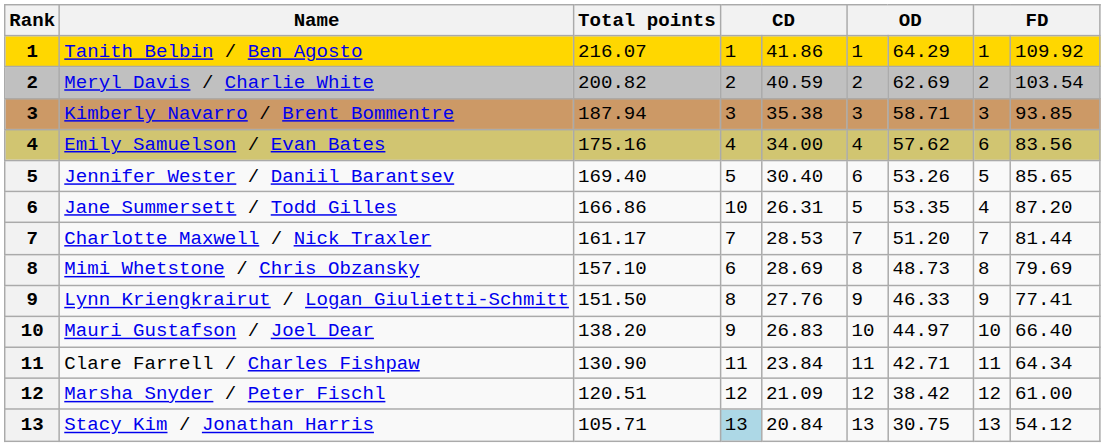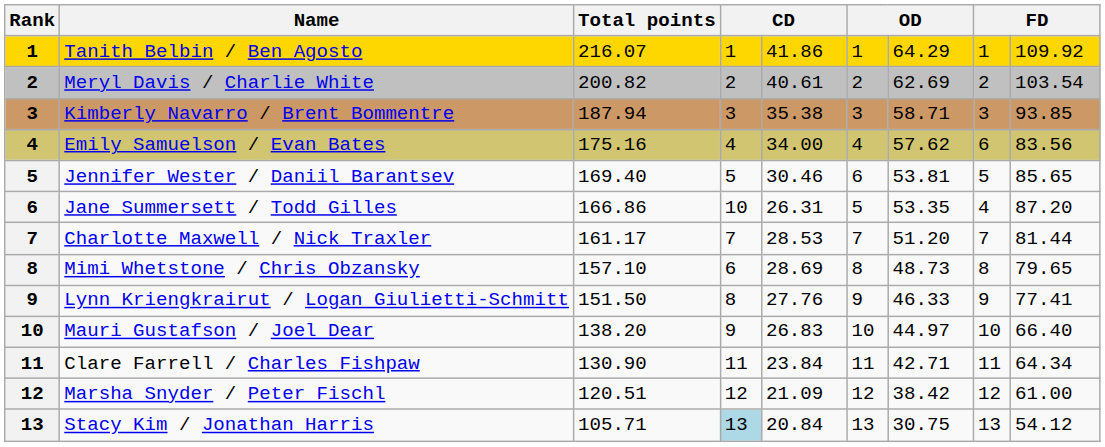 <table class="wikitable">
 <tr>
 <th>Rank</th>
 <th>Name</th>
 <th>Total points</th>
 <th colspan="2" width="80px">CD</th>
 <th colspan="2" width="80px">OD</th>
 <th colspan="2" width="80px">FD</th>
 </tr>
 <tr style="background:gold;">
 <td style="text-align:center;"><strong>1</strong></td>
 <td><a href='#'>Tanith Belbin</a> / <a href='#'>Ben Agosto</a></td>
 <td>216.07</td>
 <td>1</td>
 <td>41.86</td>
 <td>1</td>
 <td>64.29</td>
 <td>1</td>
 <td>109.92</td>
 </tr>
 <tr style="background:silver;">
 <td style="text-align:center;"><strong>2</strong></td>
 <td><a href='#'>Meryl Davis</a> / <a href='#'>Charlie White</a></td>
 <td>200.82</td>
 <td>2</td>
-<td>40.59</td>
+<td>40.61</td>
 <td>2</td>
 <td>62.69</td>
 <td>2</td>
 <td>103.54</td>
 </tr>
 <tr style="background:#c96;">
 <td style="text-align:center;"><strong>3</strong></td>
 <td><a href='#'>Kimberly Navarro</a> / <a href='#'>Brent Bommentre</a></td>
 <td>187.94</td>
 <td>3</td>
 <td>35.38</td>
 <td>3</td>
 <td>58.71</td>
 <td>3</td>
 <td>93.85</td>
 </tr>
 <tr style="background:#d1c571;">
 <td style="text-align:center;"><strong>4</strong></td>
 <td><a href='#'>Emily Samuelson</a> / <a href='#'>Evan Bates</a></td>
 <td>175.16</td>
 <td>4</td>
 <td>34.00</td>
 <td>4</td>
 <td>57.62</td>
 <td>6</td>
 <td>83.56</td>
 </tr>
 <tr>
 <th>5</th>
 <td><a href='#'>Jennifer Wester</a> / <a href='#'>Daniil Barantsev</a></td>
 <td>169.40</td>
 <td>5</td>
-<td>30.40</td>
+<td>30.46</td>
 <td>6</td>
-<td>53.26</td>
+<td>53.81</td>
 <td>5</td>
 <td>85.65</td>
 </tr>
 <tr>
 <th>6</th>
 <td><a href='#'>Jane Summersett</a> / <a href='#'>Todd Gilles</a></td>
 <td>166.86</td>
 <td>10</td>
 <td>26.31</td>
 <td>5</td>
 <td>53.35</td>
 <td>4</td>
 <td>87.20</td>
 </tr>
 <tr>
 <th>7</th>
 <td><a href='#'>Charlotte Maxwell</a> / <a href='#'>Nick Traxler</a></td>
 <td>161.17</td>
 <td>7</td>
 <td>28.53</td>
 <td>7</td>
 <td>51.20</td>
 <td>7</td>
 <td>81.44</td>
 </tr>
 <tr>
 <th>8</th>
 <td><a href='#'>Mimi Whetstone</a> / <a href='#'>Chris Obzansky</a></td>
 <td>157.10</td>
 <td>6</td>
 <td>28.69</td>
 <td>8</td>
 <td>48.73</td>
 <td>8</td>
-<td>79.69</td>
+<td>79.65</td>
 </tr>
 <tr>
 <th>9</th>
 <td><a href='#'>Lynn Kriengkrairut</a> / <a href='#'>Logan Giulietti-Schmitt</a></td>
 <td>151.50</td>
 <td>8</td>
 <td>27.76</td>
 <td>9</td>
 <td>46.33</td>
 <td>9</td>
 <td>77.41</td>
 </tr>
 <tr>
 <th>10</th>
 <td><a href='#'>Mauri Gustafson</a> / <a href='#'>Joel Dear</a></td>
 <td>138.20</td>
 <td>9</td>
 <td>26.83</td>
 <td>10</td>
 <td>44.97</td>
 <td>10</td>
 <td>66.40</td>
 </tr>
 <tr>
 <th>11</th>
 <td>Clare Farrell / <a href='#'>Charles Fishpaw</a></td>
 <td>130.90</td>
 <td>11</td>
 <td>23.84</td>
 <td>11</td>
 <td>42.71</td>
 <td>11</td>
 <td>64.34</td>
 </tr>
 <tr>
 <th>12</th>
 <td><a href='#'>Marsha Snyder</a> / <a href='#'>Peter Fischl</a></td>
 <td>120.51</td>
 <td>12</td>
 <td>21.09</td>
 <td>12</td>
 <td>38.42</td>
 <td>12</td>
 <td>61.00</td>
 </tr>
 <tr>
 <th>13</th>
 <td><a href='#'>Stacy Kim</a> / <a href='#'>Jonathan Harris</a></td>
 <td>105.71</td>
 <td style="background: lightblue;">13</td>
 <td>20.84</td>
 <td>13</td>
 <td>30.75</td>
 <td>13</td>
 <td>54.12</td>
 </tr>
 </table>
